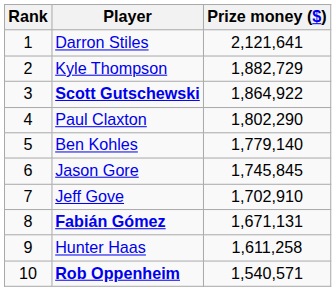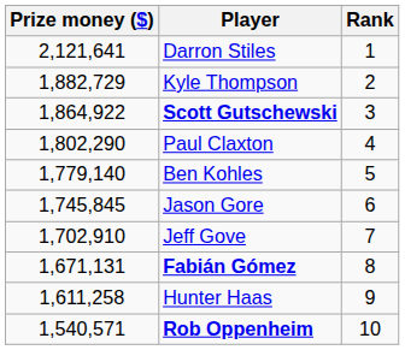 <table class="wikitable">
 <tr>
+<th>Prize money (<a href='#'>$</a>)</th>
+<th>Player</th>
 <th>Rank</th>
-<th>Player</th>
-<th>Prize money (<a href='#'>$</a>)</th>
 </tr>
 <tr>
+<td align=center>2,121,641</td>
+<td> <a href='#'>Darron Stiles</a></td>
 <td align=center>1</td>
-<td> <a href='#'>Darron Stiles</a></td>
-<td align=center>2,121,641</td>
 </tr>
 <tr>
+<td align=center>1,882,729</td>
+<td> <a href='#'>Kyle Thompson</a></td>
 <td align=center>2</td>
-<td> <a href='#'>Kyle Thompson</a></td>
-<td align=center>1,882,729</td>
 </tr>
 <tr>
+<td align=center>1,864,922</td>
+<td> <strong><a href='#'>Scott Gutschewski</a></strong></td>
 <td align=center>3</td>
-<td> <strong><a href='#'>Scott Gutschewski</a></strong></td>
-<td align=center>1,864,922</td>
 </tr>
 <tr>
+<td align=center>1,802,290</td>
+<td> <a href='#'>Paul Claxton</a></td>
 <td align=center>4</td>
-<td> <a href='#'>Paul Claxton</a></td>
-<td align=center>1,802,290</td>
 </tr>
 <tr>
+<td align=center>1,779,140</td>
+<td> <a href='#'>Ben Kohles</a></td>
 <td align=center>5</td>
-<td> <a href='#'>Ben Kohles</a></td>
-<td align=center>1,779,140</td>
 </tr>
 <tr>
+<td align=center>1,745,845</td>
+<td> <a href='#'>Jason Gore</a></td>
 <td align=center>6</td>
-<td> <a href='#'>Jason Gore</a></td>
-<td align=center>1,745,845</td>
 </tr>
 <tr>
+<td align=center>1,702,910</td>
+<td> <a href='#'>Jeff Gove</a></td>
 <td align=center>7</td>
-<td> <a href='#'>Jeff Gove</a></td>
-<td align=center>1,702,910</td>
 </tr>
 <tr>
+<td align=center>1,671,131</td>
+<td> <strong><a href='#'>Fabián Gómez</a></strong></td>
 <td align=center>8</td>
-<td> <strong><a href='#'>Fabián Gómez</a></strong></td>
-<td align=center>1,671,131</td>
 </tr>
 <tr>
+<td align=center>1,611,258</td>
+<td> <a href='#'>Hunter Haas</a></td>
 <td align=center>9</td>
-<td> <a href='#'>Hunter Haas</a></td>
-<td align=center>1,611,258</td>
 </tr>
 <tr>
+<td align=center>1,540,571</td>
+<td> <strong><a href='#'>Rob Oppenheim</a></strong></td>
 <td align=center>10</td>
-<td> <strong><a href='#'>Rob Oppenheim</a></strong></td>
-<td align=center>1,540,571</td>
 </tr>
 </table>
